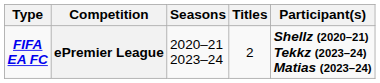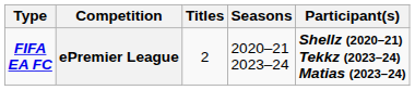 <table class="wikitable" style="text-align: center">
 <tr>
 <th>Type</th>
 <th>Competition</th>
+<th>Titles</th>
 <th>Seasons</th>
-<th>Titles</th>
 <th>Participant(s)</th>
 </tr>
 <tr>
 <td><strong><em><a href='#'>FIFA</a></em></strong><br><strong><em><a href='#'>EA FC</a></em></strong></td>
 <th scope=col>ePremier League</th>
+<td align="center">2</td>
 <td align="left">2020–21<br>2023–24<br></td>
-<td align="center">2</td>
 <td align="left"><strong><em>Shellz</em> <small>(2020–21)</small><br><em>Tekkz</em> <small>(2023–24)</small><br><em>Matias</em> <small>(2023–24)</small></strong></td>
 </tr>
 </table>
